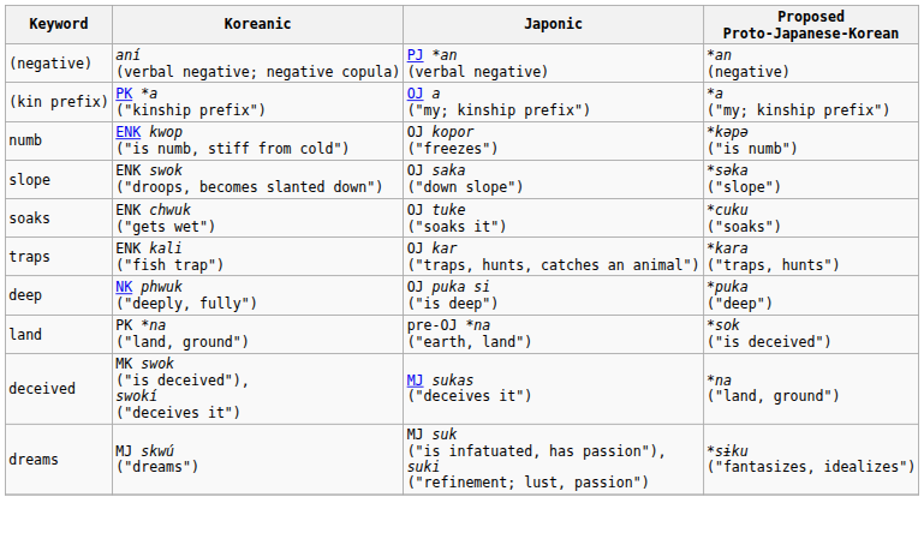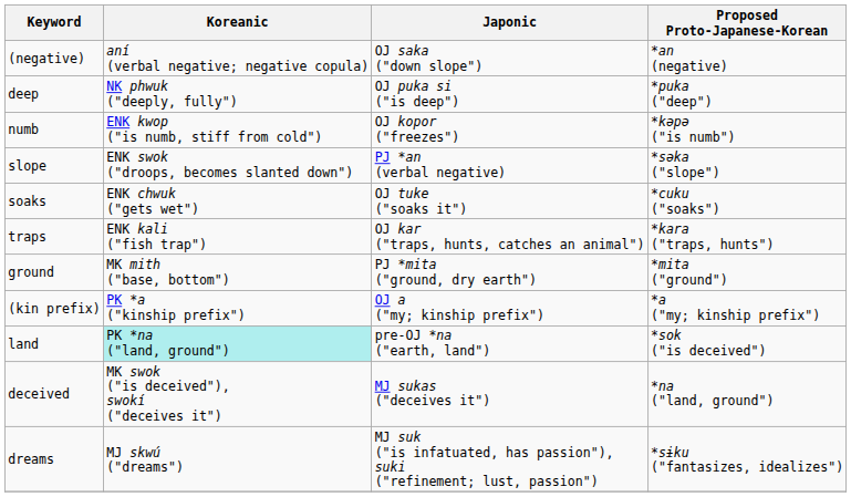 <table class="wikitable">
 <tr>
 <th>Keyword</th>
 <th>Koreanic</th>
 <th>Japonic</th>
 <th>Proposed<br>Proto-Japanese-Korean</th>
 </tr>
 <tr>
 <td>(negative)</td>
 <td><em>aní</em><br>(verbal negative; negative copula)</td>
-<td><a href='#'>PJ</a> *<em>an</em><br>(verbal negative)</td>
+<td>OJ <em>saka</em><br>("down slope")</td>
 <td>*<em>an</em><br>(negative)</td>
 </tr>
 <tr>
-<td>(kin prefix)</td>
-<td><a href='#'>PK</a> *<em>a</em><br>("kinship prefix")</td>
-<td><a href='#'>OJ</a> <em>a</em><br>("my; kinship prefix")</td>
-<td>*<em>a</em><br>("my; kinship prefix")</td>
+<td>deep</td>
+<td><a href='#'>NK</a> <em>phwuk</em><br>("deeply, fully")</td>
+<td>OJ <em>puka si</em><br>("is deep")</td>
+<td>*<em>puka</em><br>("deep")</td>
 </tr>
 <tr>
 <td>numb</td>
 <td><a href='#'>ENK</a> <em>kwop</em><br>("is numb, stiff from cold")</td>
 <td>OJ <em>kopor</em><br>("freezes")</td>
 <td>*<em>kəpə</em><br>("is numb")</td>
 </tr>
 <tr>
 <td>slope</td>
 <td>ENK <em>swok</em><br>("droops, becomes slanted down")</td>
-<td>OJ <em>saka</em><br>("down slope")</td>
+<td><a href='#'>PJ</a> *<em>an</em><br>(verbal negative)</td>
 <td>*<em>səka</em><br>("slope")</td>
 </tr>
 <tr>
 <td>soaks</td>
 <td>ENK <em>chwuk</em><br>("gets wet")</td>
 <td>OJ <em>tuke</em><br>("soaks it")</td>
 <td>*<em>cuku</em><br>("soaks")</td>
 </tr>
 <tr>
 <td>traps</td>
 <td>ENK <em>kali</em><br>("fish trap")</td>
 <td>OJ <em>kar</em><br>("traps, hunts, catches an animal")</td>
 <td>*<em>kara</em><br>("traps, hunts")</td>
 </tr>
 <tr>
-<td>deep</td>
-<td><a href='#'>NK</a> <em>phwuk</em><br>("deeply, fully")</td>
-<td>OJ <em>puka si</em><br>("is deep")</td>
-<td>*<em>puka</em><br>("deep")</td>
+<td>ground</td>
+<td>MK <em>mith</em><br>("base, bottom")</td>
+<td>PJ *<em>mita</em><br>("ground, dry earth")</td>
+<td>*<em>mita</em><br>("ground")</td>
+</tr>
+<tr>
+<td>(kin prefix)</td>
+<td><a href='#'>PK</a> *<em>a</em><br>("kinship prefix")</td>
+<td><a href='#'>OJ</a> <em>a</em><br>("my; kinship prefix")</td>
+<td>*<em>a</em><br>("my; kinship prefix")</td>
 </tr>
 <tr>
 <td>land</td>
-<td>PK *<em>na</em><br>("land, ground")</td>
+<td style="background: paleturquoise;">PK *<em>na</em><br>("land, ground")</td>
 <td>pre-OJ <em>*na</em><br>("earth, land")</td>
 <td>*<em>sok</em><br>("is deceived")</td>
 </tr>
 <tr>
 <td>deceived</td>
 <td>MK <em>swok</em><br>("is deceived"),<br><em>swokí</em><br>("deceives it")</td>
 <td><a href='#'>MJ</a> <em>sukas</em><br>("deceives it")</td>
 <td>*<em>na</em><br>("land, ground")</td>
 </tr>
 <tr>
 <td>dreams</td>
 <td>MJ <em>skwú</em><br>("dreams")</td>
 <td>MJ <em>suk</em><br>("is infatuated, has passion"),<br><em>suki</em><br>("refinement; lust, passion")</td>
 <td>*<em>sɨku</em><br>("fantasizes, idealizes")</td>
 </tr>
 <tr>
 </tr>
 </table>
